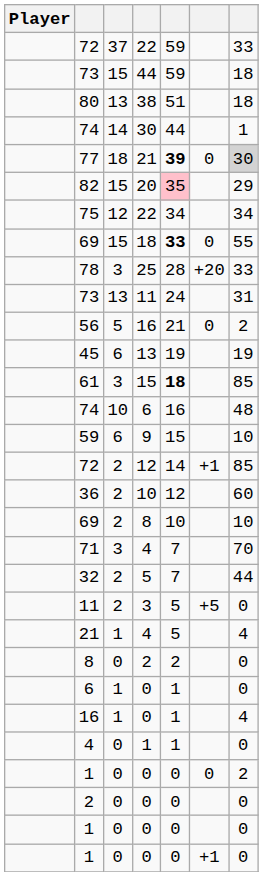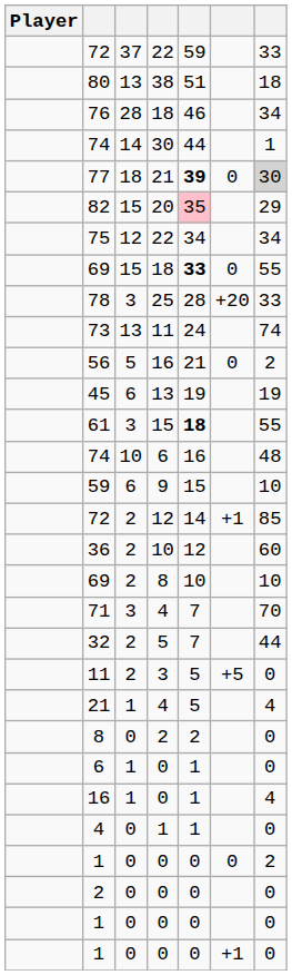 <table class="wikitable sortable" style="text-align:center;">
 <tr>
 <th>Player</th>
 <th></th>
 <th></th>
 <th></th>
 <th></th>
 <th data-sort-type="number"></th>
 <th></th>
 </tr>
 <tr>
 <td style="text-align:left;"></td>
 <td>72</td>
 <td>37</td>
 <td>22</td>
 <td>59</td>
 <td></td>
 <td>33</td>
 </tr>
 <tr>
 <td style="text-align:left;"></td>
-<td>73</td>
-<td>15</td>
-<td>44</td>
-<td>59</td>
-<td></td>
-<td>18</td>
-</tr>
-<tr>
-<td style="text-align:left;"></td>
 <td>80</td>
 <td>13</td>
 <td>38</td>
 <td>51</td>
 <td></td>
 <td>18</td>
+</tr>
+<tr>
+<td style="text-align:left;"></td>
+<td>76</td>
+<td>28</td>
+<td>18</td>
+<td>46</td>
+<td></td>
+<td>34</td>
 </tr>
 <tr>
 <td style="text-align:left;"></td>
 <td>74</td>
 <td>14</td>
 <td>30</td>
 <td>44</td>
 <td></td>
 <td>1</td>
 </tr>
 <tr>
 <td style="text-align:left;"></td>
 <td>77</td>
 <td>18</td>
 <td>21</td>
 <td><strong>39</strong></td>
 <td>0</td>
 <td style="background: lightgrey;">30</td>
 </tr>
 <tr>
 <td style="text-align:left;"></td>
 <td>82</td>
 <td>15</td>
 <td>20</td>
 <td style="background: pink;">35</td>
 <td></td>
 <td>29</td>
 </tr>
 <tr>
 <td style="text-align:left;"></td>
 <td>75</td>
 <td>12</td>
 <td>22</td>
 <td>34</td>
 <td></td>
 <td>34</td>
 </tr>
 <tr>
 <td style="text-align:left;"></td>
 <td>69</td>
 <td>15</td>
 <td>18</td>
 <td><strong>33</strong></td>
 <td>0</td>
 <td>55</td>
 </tr>
 <tr>
 <td style="text-align:left;"></td>
 <td>78</td>
 <td>3</td>
 <td>25</td>
 <td>28</td>
 <td>+20</td>
 <td>33</td>
 </tr>
 <tr>
 <td style="text-align:left;"></td>
 <td>73</td>
 <td>13</td>
 <td>11</td>
 <td>24</td>
 <td></td>
-<td>31</td>
+<td>74</td>
 </tr>
 <tr>
 <td style="text-align:left;"></td>
 <td>56</td>
 <td>5</td>
 <td>16</td>
 <td>21</td>
 <td>0</td>
 <td>2</td>
 </tr>
 <tr>
 <td style="text-align:left;"></td>
 <td>45</td>
 <td>6</td>
 <td>13</td>
 <td>19</td>
 <td></td>
 <td>19</td>
 </tr>
 <tr>
 <td style="text-align:left;"></td>
 <td>61</td>
 <td>3</td>
 <td>15</td>
 <td><strong>18</strong></td>
 <td></td>
-<td>85</td>
+<td>55</td>
 </tr>
 <tr>
 <td style="text-align:left;"></td>
 <td>74</td>
 <td>10</td>
 <td>6</td>
 <td>16</td>
 <td></td>
 <td>48</td>
 </tr>
 <tr>
 <td style="text-align:left;"></td>
 <td>59</td>
 <td>6</td>
 <td>9</td>
 <td>15</td>
 <td></td>
 <td>10</td>
 </tr>
 <tr>
 <td style="text-align:left;"></td>
 <td>72</td>
 <td>2</td>
 <td>12</td>
 <td>14</td>
 <td>+1</td>
 <td>85</td>
 </tr>
 <tr>
 <td style="text-align:left;"></td>
 <td>36</td>
 <td>2</td>
 <td>10</td>
 <td>12</td>
 <td></td>
 <td>60</td>
 </tr>
 <tr>
 <td style="text-align:left;"></td>
 <td>69</td>
 <td>2</td>
 <td>8</td>
 <td>10</td>
 <td></td>
 <td>10</td>
 </tr>
 <tr>
 <td style="text-align:left;"></td>
 <td>71</td>
 <td>3</td>
 <td>4</td>
 <td>7</td>
 <td></td>
 <td>70</td>
 </tr>
 <tr>
 <td style="text-align:left;"></td>
 <td>32</td>
 <td>2</td>
 <td>5</td>
 <td>7</td>
 <td></td>
 <td>44</td>
 </tr>
 <tr>
 <td style="text-align:left;"></td>
 <td>11</td>
 <td>2</td>
 <td>3</td>
 <td>5</td>
 <td>+5</td>
 <td>0</td>
 </tr>
 <tr>
 <td style="text-align:left;"></td>
 <td>21</td>
 <td>1</td>
 <td>4</td>
 <td>5</td>
 <td></td>
 <td>4</td>
 </tr>
 <tr>
 <td style="text-align:left;"></td>
 <td>8</td>
 <td>0</td>
 <td>2</td>
 <td>2</td>
 <td></td>
 <td>0</td>
 </tr>
 <tr>
 <td style="text-align:left;"></td>
 <td>6</td>
 <td>1</td>
 <td>0</td>
 <td>1</td>
 <td></td>
 <td>0</td>
 </tr>
 <tr>
 <td style="text-align:left;"></td>
 <td>16</td>
 <td>1</td>
 <td>0</td>
 <td>1</td>
 <td></td>
 <td>4</td>
 </tr>
 <tr>
 <td style="text-align:left;"></td>
 <td>4</td>
 <td>0</td>
 <td>1</td>
 <td>1</td>
 <td></td>
 <td>0</td>
 </tr>
 <tr>
 <td style="text-align:left;"></td>
 <td>1</td>
 <td>0</td>
 <td>0</td>
 <td>0</td>
 <td>0</td>
 <td>2</td>
 </tr>
 <tr>
 <td style="text-align:left;"></td>
 <td>2</td>
 <td>0</td>
 <td>0</td>
 <td>0</td>
 <td></td>
 <td>0</td>
 </tr>
 <tr>
 <td style="text-align:left;"></td>
 <td>1</td>
 <td>0</td>
 <td>0</td>
 <td>0</td>
 <td></td>
 <td>0</td>
 </tr>
 <tr>
 <td style="text-align:left;"></td>
 <td>1</td>
 <td>0</td>
 <td>0</td>
 <td>0</td>
 <td>+1</td>
 <td>0</td>
 </tr>
 </table>
